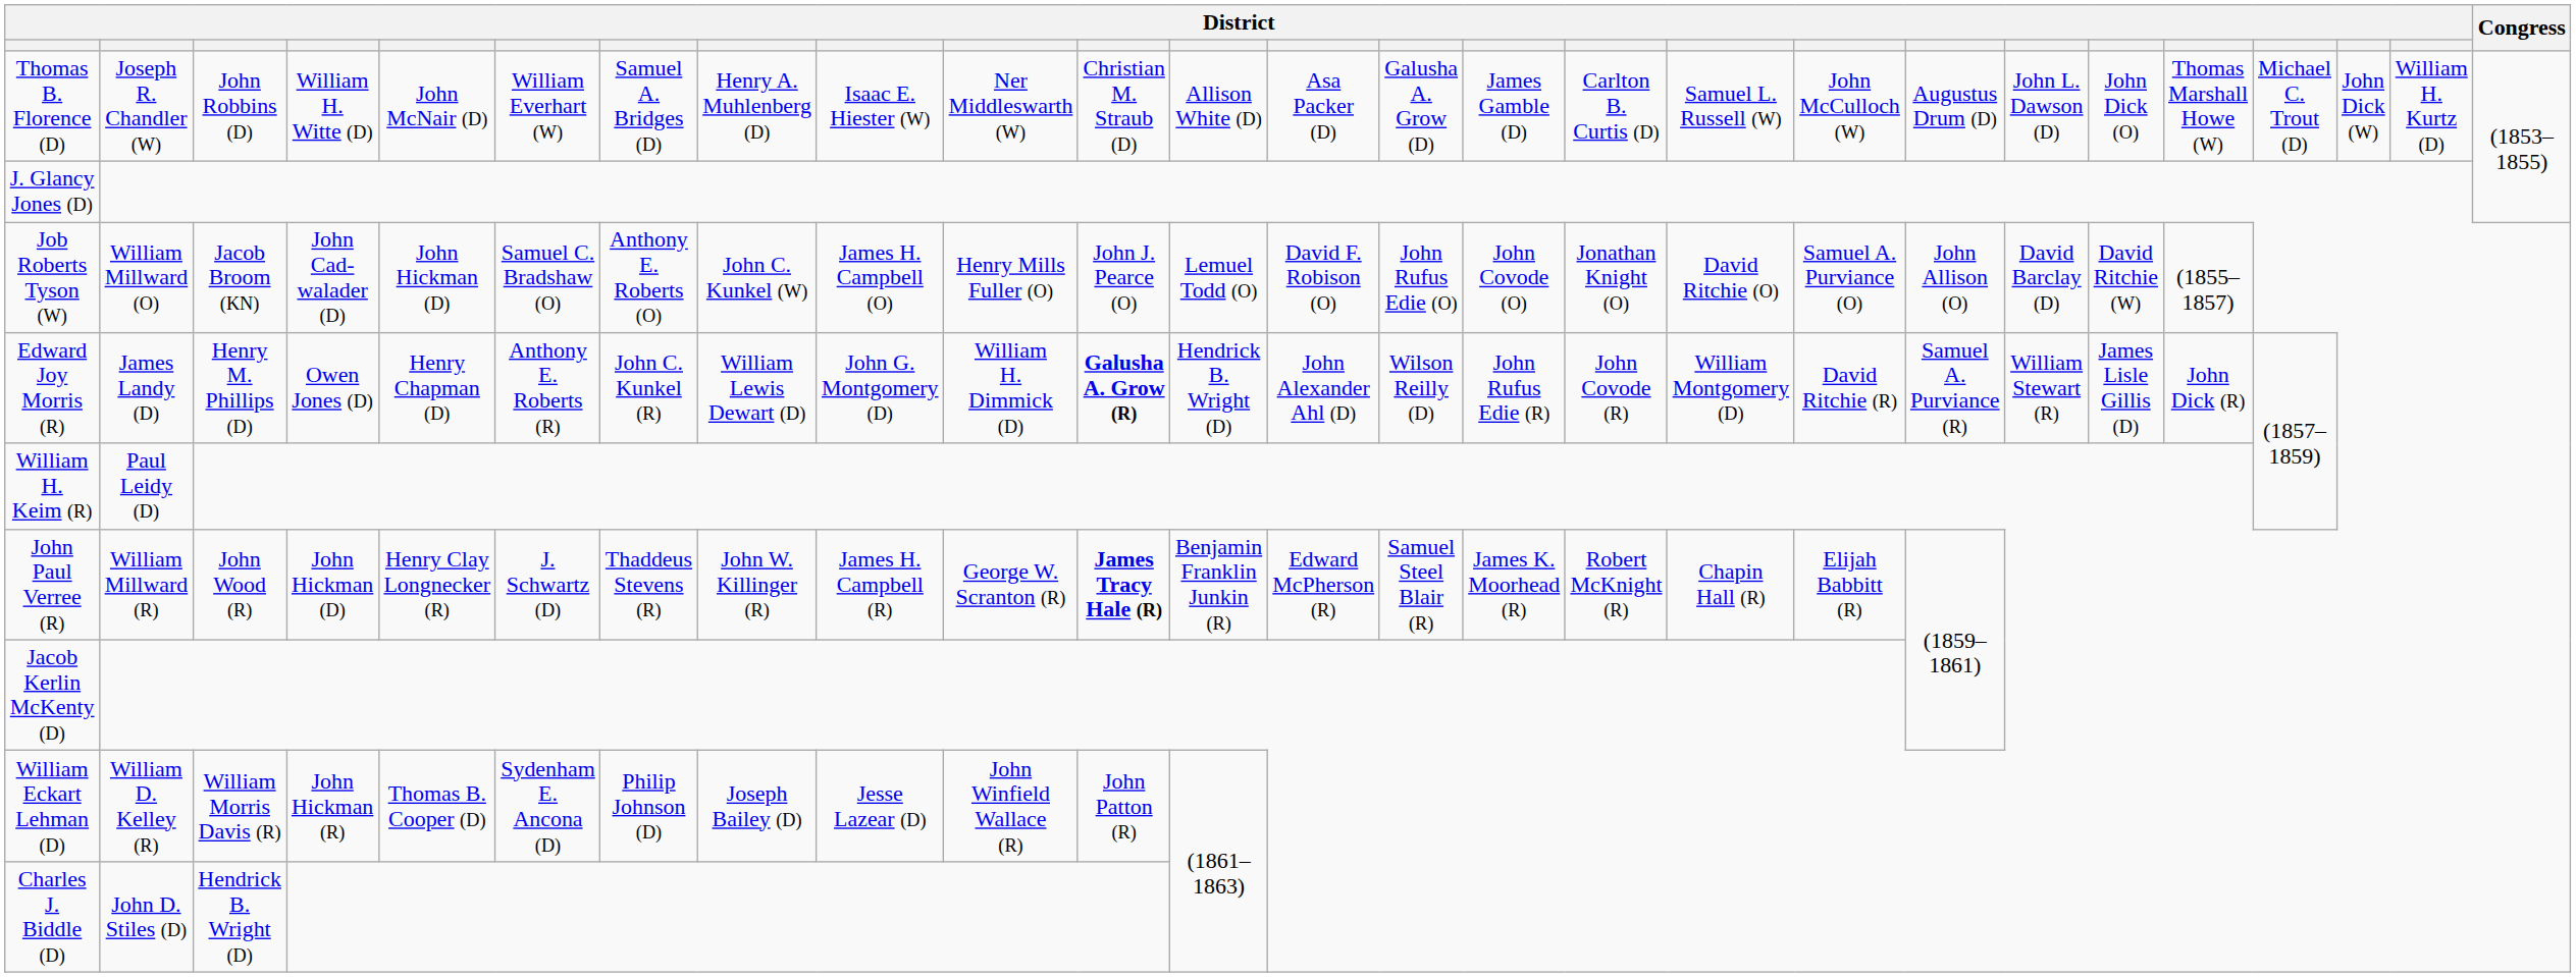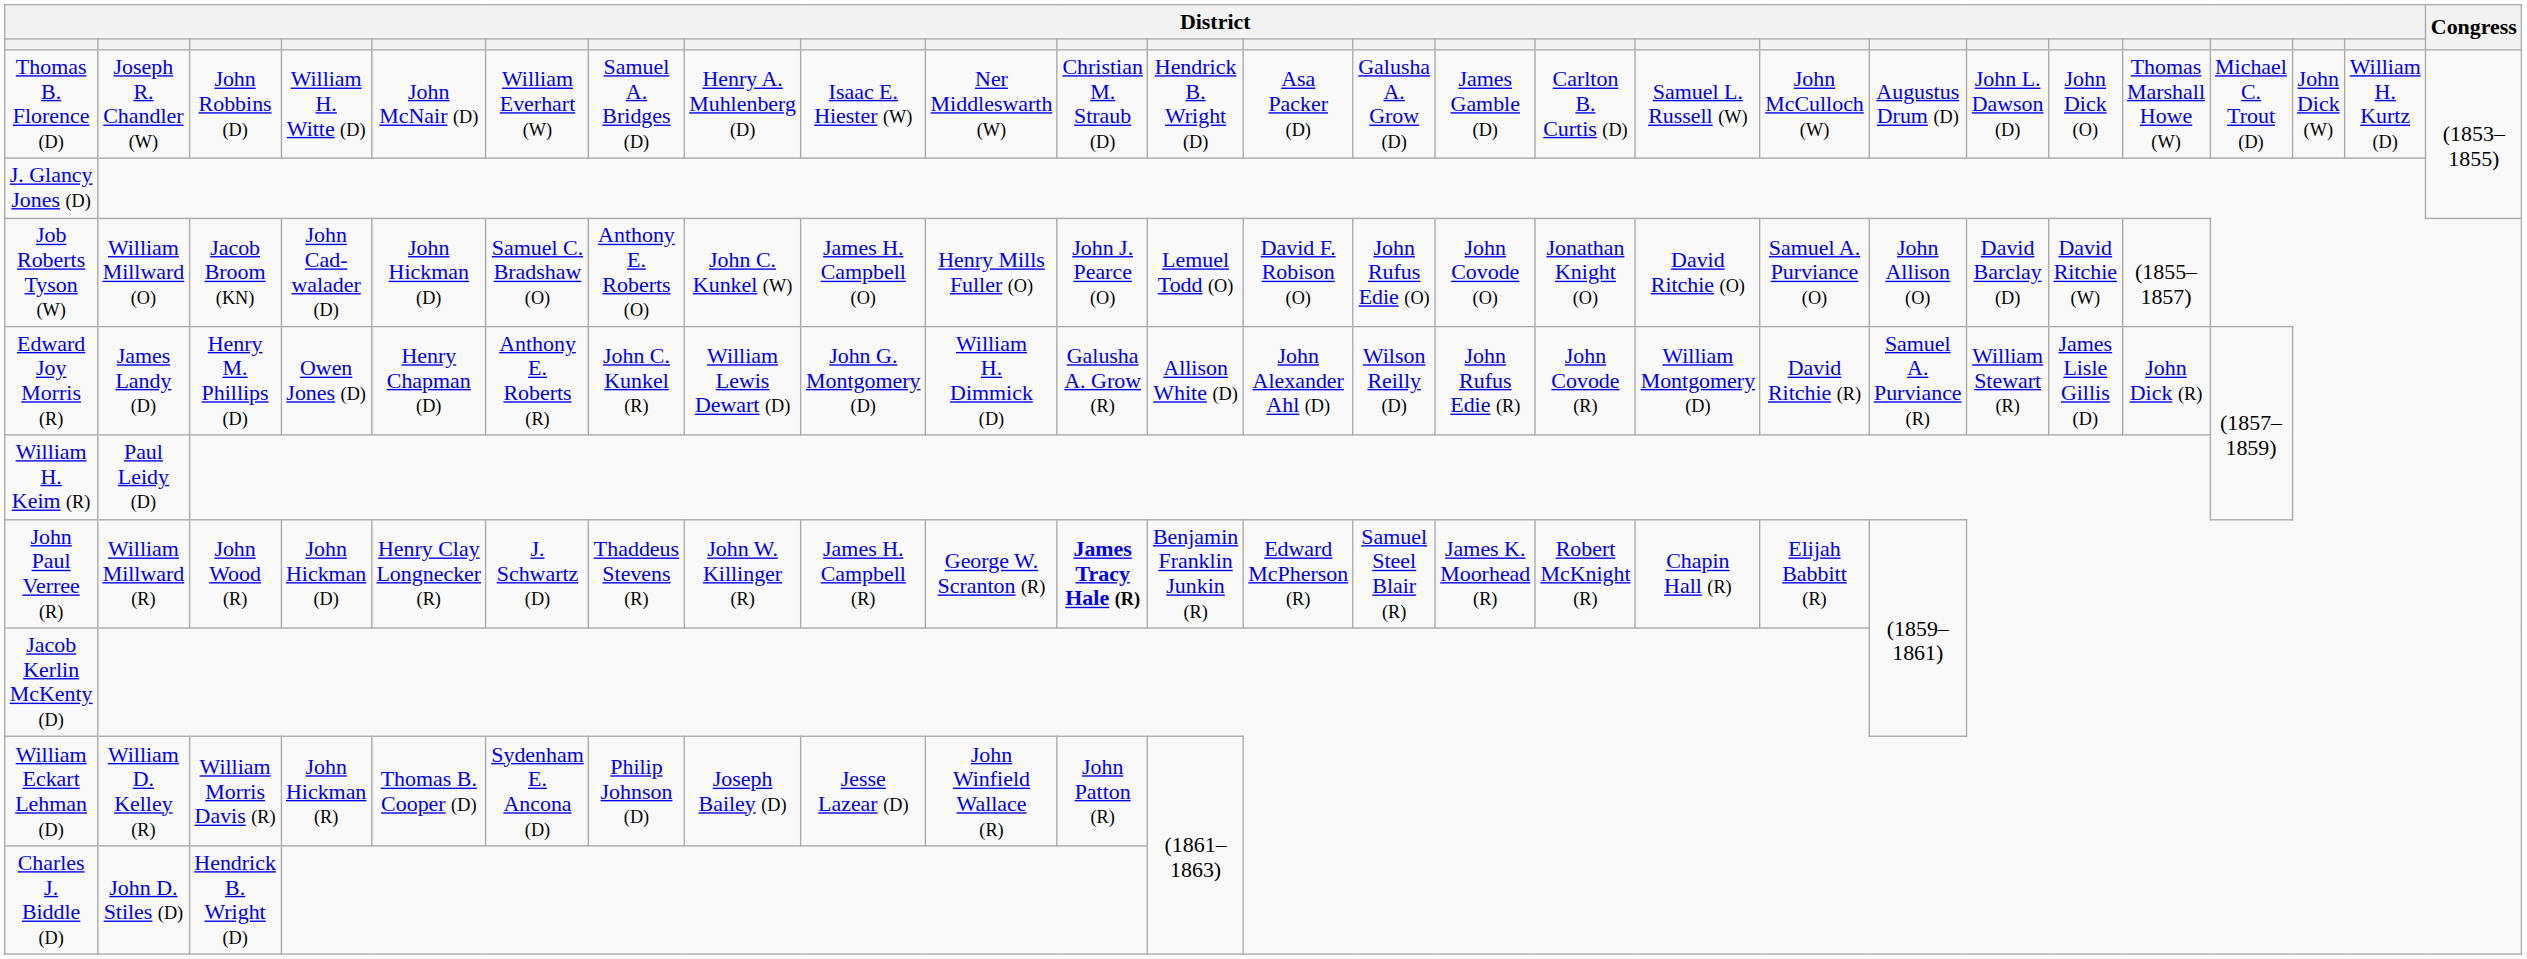 <table class=wikitable style="text-align:center">
 <tr>
 <th colspan=25>District</th>
 <th rowspan=2>Congress</th>
 </tr>
 <tr>
 <th></th>
 <th></th>
 <th></th>
 <th></th>
 <th></th>
 <th></th>
 <th></th>
 <th></th>
 <th></th>
 <th></th>
 <th></th>
 <th></th>
 <th></th>
 <th></th>
 <th></th>
 <th></th>
 <th></th>
 <th></th>
 <th></th>
 <th></th>
 <th></th>
 <th></th>
 <th></th>
 <th></th>
 <th></th>
 </tr>
 <tr style="height:3em">
 <td><a href='#'>Thomas<br>B.<br>Florence</a><br><small>(D)</small></td>
 <td><a href='#'>Joseph R.<br>Chandler</a> <small>(W)</small></td>
 <td><a href='#'>John<br>Robbins</a><br><small>(D)</small></td>
 <td><a href='#'>William H.<br>Witte</a> <small>(D)</small></td>
 <td><a href='#'>John<br>McNair</a> <small>(D)</small></td>
 <td><a href='#'>William<br>Everhart</a><br><small>(W)</small></td>
 <td><a href='#'>Samuel<br>A.<br>Bridges</a> <small>(D)</small></td>
 <td><a href='#'>Henry A.<br>Muhlenberg</a> <small>(D)</small></td>
 <td><a href='#'>Isaac E.<br>Hiester</a> <small>(W)</small></td>
 <td><a href='#'>Ner<br>Middleswarth</a><br><small>(W)</small></td>
 <td><a href='#'>Christian<br>M.<br>Straub</a> <small>(D)</small></td>
-<td><a href='#'>Allison<br>White</a> <small>(D)</small></td>
+<td><a href='#'>Hendrick B.<br>Wright</a> <small>(D)</small></td>
 <td><a href='#'>Asa<br>Packer</a><br><small>(D)</small></td>
 <td><a href='#'>Galusha<br>A. Grow</a><br><small>(D)</small></td>
 <td><a href='#'>James<br>Gamble</a> <small>(D)</small></td>
 <td><a href='#'>Carlton<br>B.<br>Curtis</a> <small>(D)</small></td>
 <td><a href='#'>Samuel L.<br>Russell</a> <small>(W)</small></td>
 <td><a href='#'>John<br>McCulloch</a><br><small>(W)</small></td>
 <td><a href='#'>Augustus<br>Drum</a> <small>(D)</small></td>
 <td><a href='#'>John L.<br>Dawson</a> <small>(D)</small></td>
 <td><a href='#'>John<br>Dick</a> <small>(O)</small></td>
 <td><a href='#'>Thomas<br>Marshall<br>Howe</a> <small>(W)</small></td>
 <td><a href='#'>Michael<br>C.<br>Trout</a> <small>(D)</small></td>
 <td><a href='#'>John<br>Dick</a> <small>(W)</small></td>
 <td><a href='#'>William<br>H.<br>Kurtz</a> <small>(D)</small></td>
 <td rowspan=2><strong></strong><br>(1853–1855)</td>
 </tr>
 <tr style="height:2em">
 <td><a href='#'>J. Glancy<br>Jones</a> <small>(D)</small></td>
 </tr>
 <tr style="height:3em">
 <td><a href='#'>Job Roberts<br>Tyson</a> <small>(W)</small></td>
 <td><a href='#'>William<br>Millward</a> <small>(O)</small></td>
 <td><a href='#'>Jacob<br>Broom</a> <small>(KN)</small></td>
 <td><a href='#'>John Cad-<br>walader</a> <small>(D)</small></td>
 <td><a href='#'>John<br>Hickman</a><br><small>(D)</small></td>
 <td><a href='#'>Samuel C.<br>Bradshaw</a> <small>(O)</small></td>
 <td><a href='#'>Anthony E.<br>Roberts</a> <small>(O)</small></td>
 <td><a href='#'>John C.<br>Kunkel</a> <small>(W)</small></td>
 <td><a href='#'>James H.<br>Campbell</a> <small>(O)</small></td>
 <td><a href='#'>Henry Mills<br>Fuller</a> <small>(O)</small></td>
 <td><a href='#'>John J.<br>Pearce</a> <small>(O)</small></td>
 <td><a href='#'>Lemuel<br>Todd</a> <small>(O)</small></td>
 <td><a href='#'>David F.<br>Robison</a> <small>(O)</small></td>
 <td><a href='#'>John Rufus<br>Edie</a> <small>(O)</small></td>
 <td><a href='#'>John<br>Covode</a> <small>(O)</small></td>
 <td><a href='#'>Jonathan<br>Knight</a> <small>(O)</small></td>
 <td><a href='#'>David<br>Ritchie</a> <small>(O)</small></td>
 <td><a href='#'>Samuel A.<br>Purviance</a> <small>(O)</small></td>
 <td><a href='#'>John<br>Allison</a> <small>(O)</small></td>
 <td><a href='#'>David<br>Barclay</a> <small>(D)</small></td>
 <td><a href='#'>David<br>Ritchie</a> <small>(W)</small></td>
 <td><strong></strong><br>(1855–1857)</td>
 </tr>
 <tr style="height:3em">
 <td><a href='#'>Edward<br>Joy<br>Morris</a> <small>(R)</small></td>
 <td><a href='#'>James<br>Landy</a> <small>(D)</small></td>
 <td><a href='#'>Henry M.<br>Phillips</a> <small>(D)</small></td>
 <td><a href='#'>Owen<br>Jones</a> <small>(D)</small></td>
 <td><a href='#'>Henry<br>Chapman</a> <small>(D)</small></td>
 <td><a href='#'>Anthony<br>E.<br>Roberts</a> <small>(R)</small></td>
 <td><a href='#'>John C.<br>Kunkel</a> <small>(R)</small></td>
 <td><a href='#'>William<br>Lewis<br>Dewart</a> <small>(D)</small></td>
 <td><a href='#'>John G.<br>Montgomery</a> <small>(D)</small></td>
 <td><a href='#'>William<br>H.<br>Dimmick</a><br><small>(D)</small></td>
-<td><strong><a href='#'>Galusha<br>A. Grow</a><br><small>(R)</small></strong></td>
-<td><a href='#'>Hendrick B.<br>Wright</a> <small>(D)</small></td>
+<td><a href='#'>Galusha<br>A. Grow</a><br><small>(R)</small></td>
+<td><a href='#'>Allison<br>White</a> <small>(D)</small></td>
 <td><a href='#'>John<br>Alexander<br>Ahl</a> <small>(D)</small></td>
 <td><a href='#'>Wilson<br>Reilly</a> <small>(D)</small></td>
 <td><a href='#'>John<br>Rufus<br>Edie</a> <small>(R)</small></td>
 <td><a href='#'>John<br>Covode</a> <small>(R)</small></td>
 <td><a href='#'>William<br>Montgomery</a><br><small>(D)</small></td>
 <td><a href='#'>David<br>Ritchie</a> <small>(R)</small></td>
 <td><a href='#'>Samuel A.<br>Purviance</a> <small>(R)</small></td>
 <td><a href='#'>William<br>Stewart</a><br><small>(R)</small></td>
 <td><a href='#'>James<br>Lisle<br>Gillis</a> <small>(D)</small></td>
 <td><a href='#'>John<br>Dick</a> <small>(R)</small></td>
 <td rowspan=2><strong></strong><br>(1857–1859)</td>
 </tr>
 <tr style="height:2em">
 <td><a href='#'>William H.<br>Keim</a> <small>(R)</small></td>
 <td><a href='#'>Paul Leidy</a> <small>(D)</small></td>
 </tr>
 <tr style="height:2em">
 <td><a href='#'>John<br>Paul<br>Verree</a> <small>(R)</small></td>
 <td><a href='#'>William<br>Millward</a><br><small>(R)</small></td>
 <td><a href='#'>John<br>Wood</a> <small>(R)</small></td>
 <td><a href='#'>John<br>Hickman</a><br><small>(D)</small></td>
 <td><a href='#'>Henry Clay<br>Longnecker</a><br><small>(R)</small></td>
 <td><a href='#'>J. Schwartz</a> <small>(D)</small></td>
 <td><a href='#'>Thaddeus<br>Stevens</a> <small>(R)</small></td>
 <td><a href='#'>John W.<br>Killinger</a><br><small>(R)</small></td>
 <td><a href='#'>James H.<br>Campbell</a><br><small>(R)</small></td>
 <td><a href='#'>George W.<br>Scranton</a> <small>(R)</small></td>
 <td><strong><a href='#'>James<br>Tracy<br>Hale</a> <small>(R)</small></strong></td>
 <td><a href='#'>Benjamin<br>Franklin<br>Junkin</a> <small>(R)</small></td>
 <td><a href='#'>Edward<br>McPherson</a><br><small>(R)</small></td>
 <td><a href='#'>Samuel<br>Steel<br>Blair</a> <small>(R)</small></td>
 <td><a href='#'>James K.<br>Moorhead</a><br><small>(R)</small></td>
 <td><a href='#'>Robert<br>McKnight</a> <small>(R)</small></td>
 <td><a href='#'>Chapin<br>Hall</a> <small>(R)</small></td>
 <td><a href='#'>Elijah<br>Babbitt</a><br><small>(R)</small></td>
 <td rowspan=2><strong></strong><br>(1859–1861)</td>
 </tr>
 <tr style="height:3em">
 <td><a href='#'>Jacob Kerlin<br>McKenty</a> <small>(D)</small></td>
 </tr>
 <tr style="height:3em">
 <td><a href='#'>William<br>Eckart<br>Lehman</a> <small>(D)</small></td>
 <td><a href='#'>William D.<br>Kelley</a> <small>(R)</small></td>
 <td><a href='#'>William<br>Morris<br>Davis</a> <small>(R)</small></td>
 <td><a href='#'>John<br>Hickman</a><br><small>(R)</small></td>
 <td><a href='#'>Thomas B.<br>Cooper</a> <small>(D)</small></td>
 <td><a href='#'>Sydenham<br>E.<br>Ancona</a> <small>(D)</small></td>
 <td><a href='#'>Philip<br>Johnson</a><br><small>(D)</small></td>
 <td><a href='#'>Joseph<br>Bailey</a> <small>(D)</small></td>
 <td><a href='#'>Jesse<br>Lazear</a> <small>(D)</small></td>
 <td><a href='#'>John<br>Winfield<br>Wallace</a><br><small>(R)</small></td>
 <td><a href='#'>John<br>Patton</a> <small>(R)</small></td>
 <td rowspan=2><strong></strong><br>(1861–1863)</td>
 </tr>
 <tr style="height:3em">
 <td><a href='#'>Charles J.<br>Biddle</a> <small>(D)</small></td>
 <td><a href='#'>John D.<br>Stiles</a> <small>(D)</small></td>
 <td><a href='#'>Hendrick B.<br>Wright</a> <small>(D)</small></td>
 </tr>
 </table>
